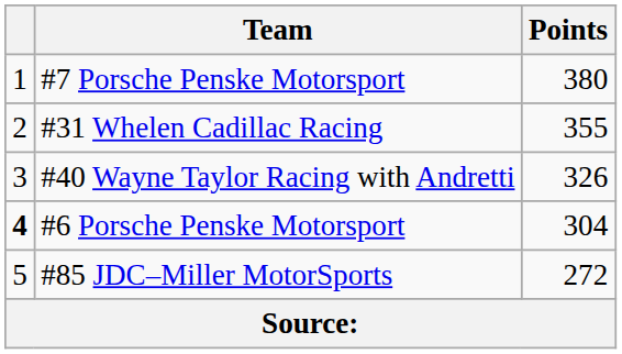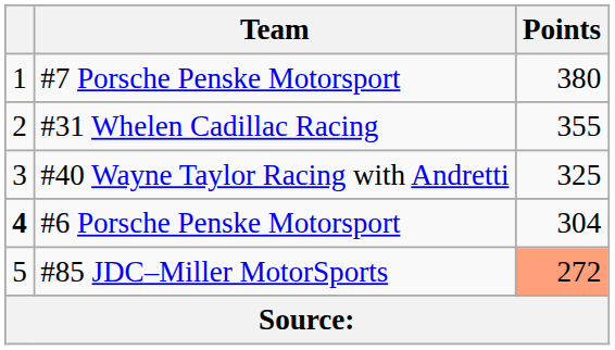 <table class="wikitable" style="font-size: 95%;">
 <tr>
 <th scope="col"></th>
 <th scope="col">Team</th>
 <th scope="col">Points</th>
 </tr>
 <tr>
 <td align=center>1</td>
 <td> #7 <a href='#'>Porsche Penske Motorsport</a></td>
 <td align=right>380</td>
 </tr>
 <tr>
 <td align=center>2</td>
 <td> #31 <a href='#'>Whelen Cadillac Racing</a></td>
 <td align=right>355</td>
 </tr>
 <tr>
 <td align=center>3</td>
 <td> #40 <a href='#'>Wayne Taylor Racing</a> with <a href='#'>Andretti</a></td>
-<td align=right>326</td>
+<td align=right>325</td>
 </tr>
 <tr>
 <td align=center><strong>4</strong></td>
 <td> #6 <a href='#'>Porsche Penske Motorsport</a></td>
 <td align=right>304</td>
 </tr>
 <tr>
 <td align=center>5</td>
 <td> #85 <a href='#'>JDC–Miller MotorSports</a></td>
-<td align=right>272</td>
+<td align=right style="background: lightsalmon;">272</td>
 </tr>
 <tr>
 <th colspan=5>Source:</th>
 </tr>
 </table>
